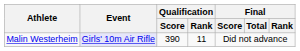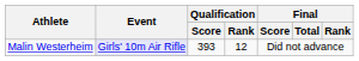 <table class="wikitable" style="font-size:90%">
 <tr>
 <th rowspan="2">Athlete</th>
 <th rowspan="2">Event</th>
 <th colspan="2">Qualification</th>
 <th colspan="3">Final</th>
 </tr>
 <tr>
 <th>Score</th>
 <th>Rank</th>
 <th>Score</th>
 <th>Total</th>
 <th>Rank</th>
 </tr>
 <tr>
 <td><a href='#'>Malin Westerheim</a></td>
 <td style="background: lavender;"><a href='#'>Girls' 10m Air Rifle</a></td>
-<td align=center>390</td>
-<td align=center>11</td>
+<td align=center>393</td>
+<td align=center>12</td>
 <td colspan=3 align=center>Did not advance</td>
 </tr>
 </table>
